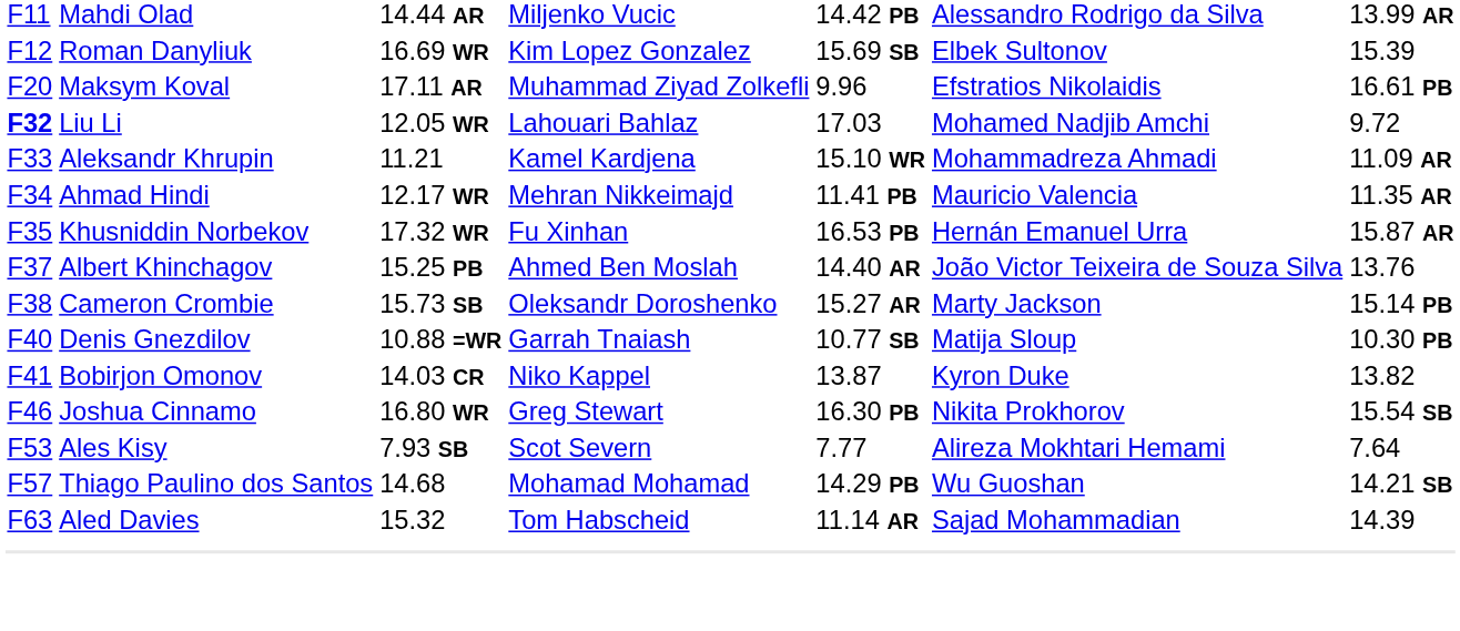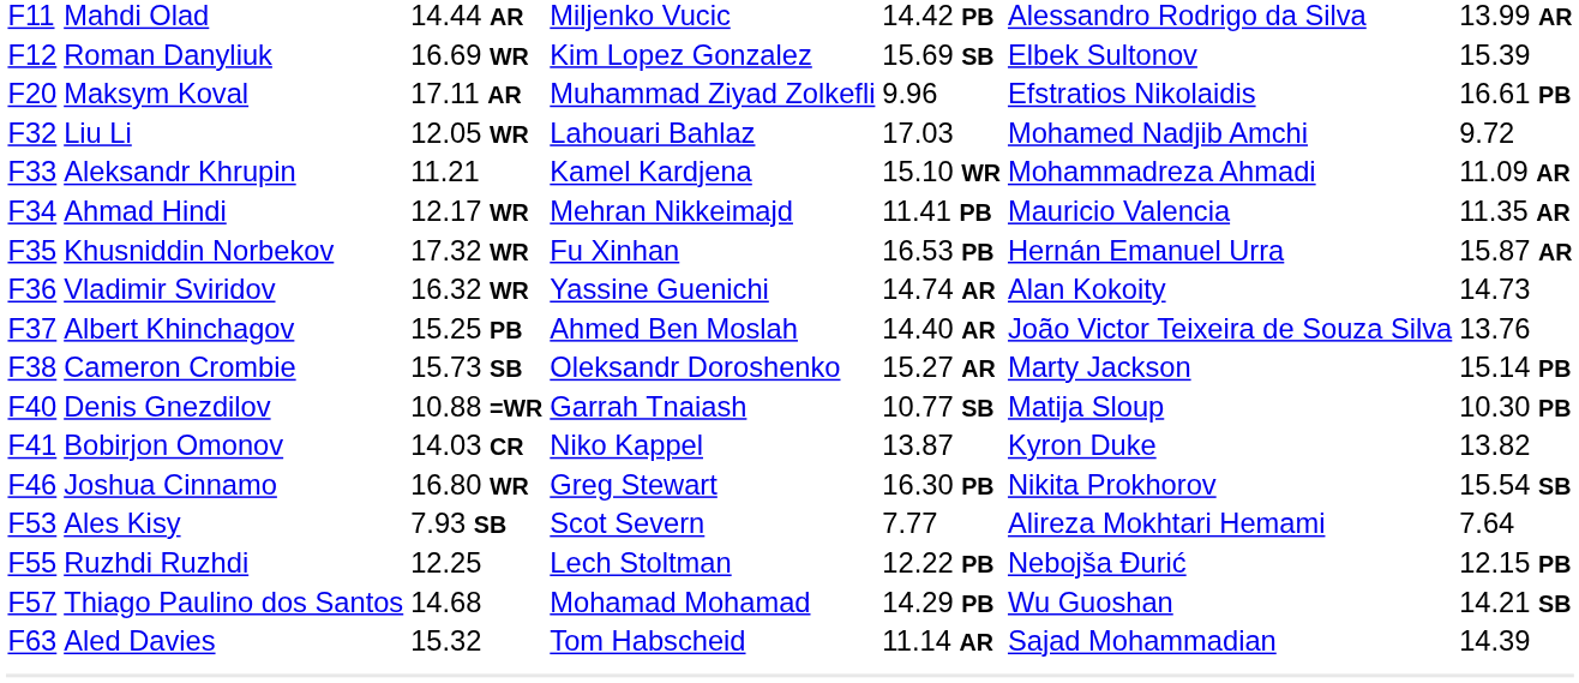 <table>
 <tr>
 <td><a href='#'>F11</a><br></td>
 <td><a href='#'>Mahdi Olad</a><br></td>
 <td>14.44 <small><strong>AR</strong></small></td>
 <td><a href='#'>Miljenko Vucic</a><br></td>
 <td>14.42 <small><strong>PB</strong></small></td>
 <td><a href='#'>Alessandro Rodrigo da Silva</a><br></td>
 <td>13.99 <small><strong>AR</strong></small></td>
 </tr>
 <tr>
 <td><a href='#'>F12</a><br></td>
 <td><a href='#'>Roman Danyliuk</a><br></td>
 <td>16.69 <small><strong>WR</strong></small></td>
 <td><a href='#'>Kim Lopez Gonzalez</a><br></td>
 <td>15.69 <small><strong>SB</strong></small></td>
 <td><a href='#'>Elbek Sultonov</a><br></td>
 <td>15.39</td>
 </tr>
 <tr>
 <td><a href='#'>F20</a><br></td>
 <td><a href='#'>Maksym Koval</a><br></td>
 <td>17.11 <small><strong>AR</strong></small></td>
 <td><a href='#'>Muhammad Ziyad Zolkefli</a><br></td>
 <td>9.96</td>
 <td><a href='#'>Efstratios Nikolaidis</a><br></td>
 <td>16.61 <small><strong>PB</strong></small></td>
 </tr>
 <tr>
-<td><strong><a href='#'>F32</a><br></strong></td>
+<td><a href='#'>F32</a><br></td>
 <td><a href='#'>Liu Li</a><br></td>
 <td>12.05 <small><strong>WR</strong></small></td>
 <td><a href='#'>Lahouari Bahlaz</a><br></td>
 <td>17.03</td>
 <td><a href='#'>Mohamed Nadjib Amchi</a><br></td>
 <td>9.72</td>
 </tr>
 <tr>
 <td><a href='#'>F33</a><br></td>
 <td><a href='#'>Aleksandr Khrupin</a><br></td>
 <td>11.21</td>
 <td><a href='#'>Kamel Kardjena</a><br></td>
 <td>15.10 <small><strong>WR</strong></small></td>
 <td><a href='#'>Mohammadreza Ahmadi</a><br></td>
 <td>11.09 <small><strong>AR</strong></small></td>
 </tr>
 <tr>
 <td><a href='#'>F34</a><br></td>
 <td><a href='#'>Ahmad Hindi</a><br></td>
 <td>12.17 <small><strong>WR</strong></small></td>
 <td><a href='#'>Mehran Nikkeimajd</a><br></td>
 <td>11.41 <small><strong>PB</strong></small></td>
 <td><a href='#'>Mauricio Valencia</a><br></td>
 <td>11.35 <small><strong>AR</strong></small></td>
 </tr>
 <tr>
 <td><a href='#'>F35</a><br></td>
 <td><a href='#'>Khusniddin Norbekov</a><br></td>
 <td>17.32 <small><strong>WR</strong></small></td>
 <td><a href='#'>Fu Xinhan</a><br></td>
 <td>16.53 <small><strong>PB</strong></small></td>
 <td><a href='#'>Hernán Emanuel Urra</a><br></td>
 <td>15.87 <small><strong>AR</strong></small></td>
+</tr>
+<tr>
+<td><a href='#'>F36</a><br></td>
+<td><a href='#'>Vladimir Sviridov</a><br></td>
+<td>16.32 <small><strong>WR</strong></small></td>
+<td><a href='#'>Yassine Guenichi</a><br></td>
+<td>14.74 <small><strong>AR</strong></small></td>
+<td><a href='#'>Alan Kokoity</a><br></td>
+<td>14.73</td>
 </tr>
 <tr>
 <td><a href='#'>F37</a><br></td>
 <td><a href='#'>Albert Khinchagov</a><br></td>
 <td>15.25 <small><strong>PB</strong></small></td>
 <td><a href='#'>Ahmed Ben Moslah</a><br></td>
 <td>14.40 <small><strong>AR</strong></small></td>
 <td><a href='#'>João Victor Teixeira de Souza Silva</a><br></td>
 <td>13.76</td>
 </tr>
 <tr>
 <td><a href='#'>F38</a><br></td>
 <td><a href='#'>Cameron Crombie</a><br></td>
 <td>15.73 <small><strong>SB</strong></small></td>
 <td><a href='#'>Oleksandr Doroshenko</a><br></td>
 <td>15.27 <small><strong>AR</strong></small></td>
 <td><a href='#'>Marty Jackson</a><br></td>
 <td>15.14 <small><strong>PB</strong></small></td>
 </tr>
 <tr>
 <td><a href='#'>F40</a><br></td>
 <td><a href='#'>Denis Gnezdilov</a><br></td>
 <td>10.88 <small><strong>=WR</strong></small></td>
 <td><a href='#'>Garrah Tnaiash</a><br></td>
 <td>10.77 <small><strong>SB</strong></small></td>
 <td><a href='#'>Matija Sloup</a><br></td>
 <td>10.30 <small><strong>PB</strong></small></td>
 </tr>
 <tr>
 <td><a href='#'>F41</a><br></td>
 <td><a href='#'>Bobirjon Omonov</a><br></td>
 <td>14.03 <small><strong>CR</strong></small></td>
 <td><a href='#'>Niko Kappel</a><br></td>
 <td>13.87</td>
 <td><a href='#'>Kyron Duke</a><br></td>
 <td>13.82</td>
 </tr>
 <tr>
 <td><a href='#'>F46</a><br></td>
 <td><a href='#'>Joshua Cinnamo</a><br></td>
 <td>16.80 <small><strong>WR</strong></small></td>
 <td><a href='#'>Greg Stewart</a><br></td>
 <td>16.30 <small><strong>PB</strong></small></td>
 <td><a href='#'>Nikita Prokhorov</a><br></td>
 <td>15.54 <small><strong>SB</strong></small></td>
 </tr>
 <tr>
 <td><a href='#'>F53</a><br></td>
 <td><a href='#'>Ales Kisy</a><br></td>
 <td>7.93 <small><strong>SB</strong></small></td>
 <td><a href='#'>Scot Severn</a><br></td>
 <td>7.77</td>
 <td><a href='#'>Alireza Mokhtari Hemami</a><br></td>
 <td>7.64</td>
 </tr>
 <tr>
+<td><a href='#'>F55</a><br></td>
+<td><a href='#'>Ruzhdi Ruzhdi</a><br></td>
+<td>12.25</td>
+<td><a href='#'>Lech Stoltman</a><br></td>
+<td>12.22 <small><strong>PB</strong></small></td>
+<td><a href='#'>Nebojša Đurić</a><br></td>
+<td>12.15 <small><strong>PB</strong></small></td>
+</tr>
+<tr>
 <td><a href='#'>F57</a><br></td>
 <td><a href='#'>Thiago Paulino dos Santos</a><br></td>
 <td>14.68</td>
 <td><a href='#'>Mohamad Mohamad</a><br></td>
 <td>14.29 <small><strong>PB</strong></small></td>
 <td><a href='#'>Wu Guoshan</a><br></td>
 <td>14.21 <small><strong>SB</strong></small></td>
 </tr>
 <tr>
 <td><a href='#'>F63</a><br></td>
 <td><a href='#'>Aled Davies</a><br></td>
 <td>15.32</td>
 <td><a href='#'>Tom Habscheid</a><br></td>
 <td>11.14 <small><strong>AR</strong></small></td>
 <td><a href='#'>Sajad Mohammadian</a><br></td>
 <td>14.39</td>
 </tr>
 <tr>
 <td colspan=7></td>
 </tr>
 <tr>
 </tr>
 <tr bgcolor= e8e8e8>
 <td colspan=7></td>
 </tr>
 </table>
